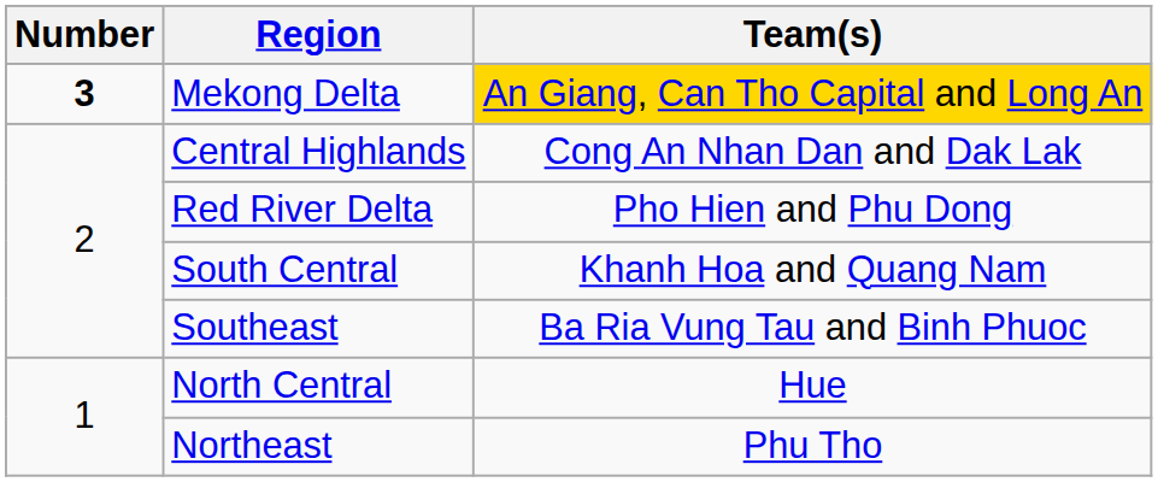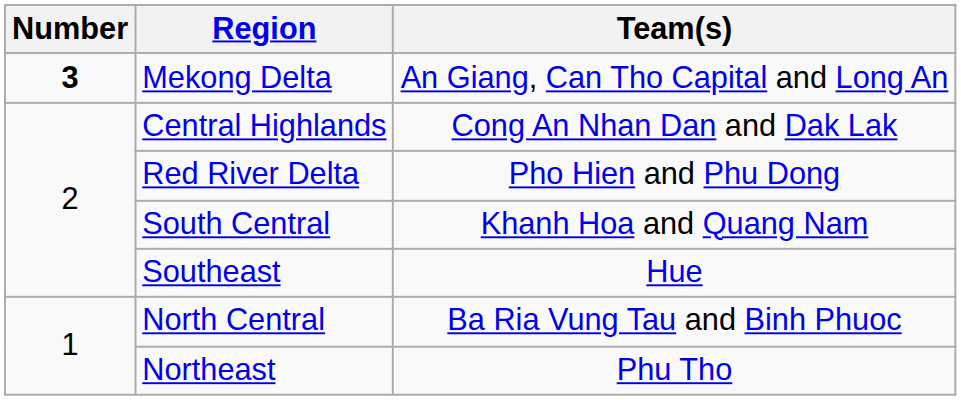 <table class="wikitable" style="text-align:center">
 <tr>
 <th>Number</th>
 <th><a href='#'>Region</a></th>
 <th>Team(s)</th>
 </tr>
 <tr>
 <td rowspan="1"><strong>3</strong></td>
 <td align="left"><a href='#'>Mekong Delta</a></td>
-<td style="background: gold;"><a href='#'>An Giang</a>, <a href='#'>Can Tho Capital</a> and <a href='#'>Long An</a></td>
+<td><a href='#'>An Giang</a>, <a href='#'>Can Tho Capital</a> and <a href='#'>Long An</a></td>
 </tr>
 <tr>
 <td rowspan="4">2</td>
 <td align="left"><a href='#'>Central Highlands</a></td>
 <td><a href='#'>Cong An Nhan Dan</a> and <a href='#'>Dak Lak</a></td>
 </tr>
 <tr>
 <td align="left"><a href='#'>Red River Delta</a></td>
 <td><a href='#'>Pho Hien</a> and <a href='#'>Phu Dong</a></td>
 </tr>
 <tr>
 <td align="left"><a href='#'>South Central</a></td>
 <td><a href='#'>Khanh Hoa</a> and <a href='#'>Quang Nam</a></td>
 </tr>
 <tr>
 <td align="left"><a href='#'>Southeast</a></td>
-<td><a href='#'>Ba Ria Vung Tau</a> and <a href='#'>Binh Phuoc</a></td>
+<td><a href='#'>Hue</a></td>
 </tr>
 <tr>
 <td rowspan="2">1</td>
 <td align="left"><a href='#'>North Central</a></td>
-<td><a href='#'>Hue</a></td>
+<td><a href='#'>Ba Ria Vung Tau</a> and <a href='#'>Binh Phuoc</a></td>
 </tr>
 <tr>
 <td align="left"><a href='#'>Northeast</a></td>
 <td><a href='#'>Phu Tho</a></td>
 </tr>
 </table>
